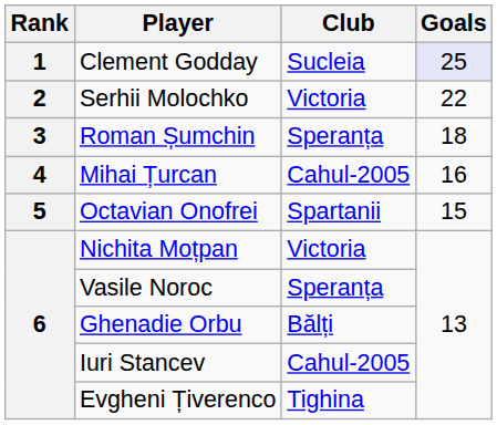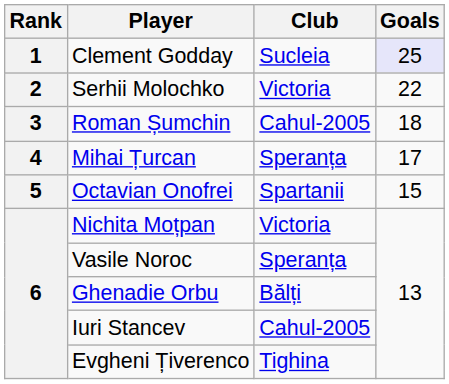 <table class="wikitable">
 <tr>
 <th>Rank</th>
 <th>Player</th>
 <th>Club</th>
 <th>Goals</th>
 </tr>
 <tr>
 <th rowspan=1 align=center>1</th>
 <td> Clement Godday</td>
 <td><a href='#'>Sucleia</a></td>
 <td align=center style="background: lavender;">25</td>
 </tr>
 <tr>
 <th rowspan=1 align=center>2</th>
 <td> Serhii Molochko</td>
 <td><a href='#'>Victoria</a></td>
 <td align=center>22</td>
 </tr>
 <tr>
 <th rowspan=1 align=center>3</th>
 <td> <a href='#'>Roman Șumchin</a></td>
-<td><a href='#'>Speranța</a></td>
+<td><a href='#'>Cahul-2005</a></td>
 <td align=center>18</td>
 </tr>
 <tr>
 <th rowspan=1 align=center>4</th>
 <td> <a href='#'>Mihai Țurcan</a></td>
-<td><a href='#'>Cahul-2005</a></td>
-<td align=center>16</td>
+<td><a href='#'>Speranța</a></td>
+<td align=center>17</td>
 </tr>
 <tr>
 <th rowspan=1 align=center>5</th>
 <td> <a href='#'>Octavian Onofrei</a></td>
 <td><a href='#'>Spartanii</a></td>
 <td rowspan=1 align=center>15</td>
 </tr>
 <tr>
 <th rowspan=5 align=center>6</th>
 <td> <a href='#'>Nichita Moțpan</a></td>
 <td><a href='#'>Victoria</a></td>
 <td rowspan=5 align=center>13</td>
 </tr>
 <tr>
 <td> Vasile Noroc</td>
 <td><a href='#'>Speranța</a></td>
 </tr>
 <tr>
 <td> <a href='#'>Ghenadie Orbu</a></td>
 <td><a href='#'>Bălți</a></td>
 </tr>
 <tr>
 <td> Iuri Stancev</td>
 <td><a href='#'>Cahul-2005</a></td>
 </tr>
 <tr>
 <td> Evgheni Țiverenco</td>
 <td><a href='#'>Tighina</a></td>
 </tr>
 </table>
